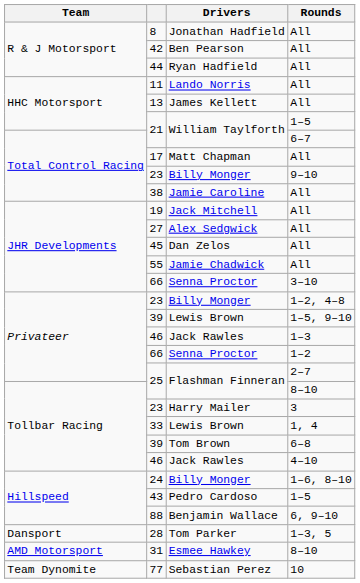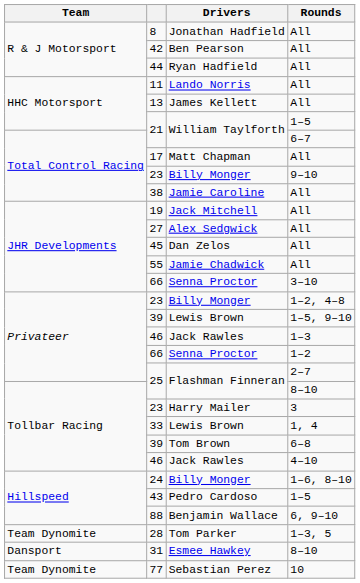 <table class="wikitable" style="font-size: 85%">
 <tr>
 <th>Team</th>
 <th></th>
 <th>Drivers</th>
 <th>Rounds</th>
 </tr>
 <tr>
 <td rowspan=3>R & J Motorsport</td>
 <td>8</td>
 <td nowrap> Jonathan Hadfield</td>
 <td>All</td>
 </tr>
 <tr>
 <td>42</td>
 <td> Ben Pearson</td>
 <td>All</td>
 </tr>
 <tr>
 <td>44</td>
 <td> Ryan Hadfield</td>
 <td>All</td>
 </tr>
 <tr>
 <td rowspan=3>HHC Motorsport</td>
 <td>11</td>
 <td> <a href='#'>Lando Norris</a></td>
 <td>All</td>
 </tr>
 <tr>
 <td>13</td>
 <td> James Kellett</td>
 <td>All</td>
 </tr>
 <tr>
 <td rowspan=2>21</td>
 <td rowspan=2> William Taylforth</td>
 <td>1–5</td>
 </tr>
 <tr>
 <td rowspan=4><a href='#'>Total Control Racing</a></td>
 <td>6–7</td>
 </tr>
 <tr>
 <td>17</td>
 <td> Matt Chapman</td>
 <td>All</td>
 </tr>
 <tr>
 <td>23</td>
 <td> <a href='#'>Billy Monger</a></td>
 <td>9–10</td>
 </tr>
 <tr>
 <td>38</td>
 <td> <a href='#'>Jamie Caroline</a></td>
 <td>All</td>
 </tr>
 <tr>
 <td rowspan=5><a href='#'>JHR Developments</a></td>
 <td>19</td>
 <td> <a href='#'>Jack Mitchell</a></td>
 <td>All</td>
 </tr>
 <tr>
 <td>27</td>
 <td> <a href='#'>Alex Sedgwick</a></td>
 <td>All</td>
 </tr>
 <tr>
 <td>45</td>
 <td> Dan Zelos</td>
 <td>All</td>
 </tr>
 <tr>
 <td>55</td>
 <td> <a href='#'>Jamie Chadwick</a></td>
 <td>All</td>
 </tr>
 <tr>
 <td>66</td>
 <td> <a href='#'>Senna Proctor</a></td>
 <td>3–10</td>
 </tr>
 <tr>
 <td rowspan=5><em>Privateer</em></td>
 <td>23</td>
 <td> <a href='#'>Billy Monger</a></td>
 <td>1–2, 4–8</td>
 </tr>
 <tr>
 <td>39</td>
 <td> Lewis Brown</td>
 <td>1–5, 9–10</td>
 </tr>
 <tr>
 <td>46</td>
 <td> Jack Rawles</td>
 <td>1–3</td>
 </tr>
 <tr>
 <td>66</td>
 <td> <a href='#'>Senna Proctor</a></td>
 <td>1–2</td>
 </tr>
 <tr>
 <td rowspan=2>25</td>
 <td rowspan=2> Flashman Finneran</td>
 <td>2–7</td>
 </tr>
 <tr>
 <td rowspan=5>Tollbar Racing</td>
 <td>8–10</td>
 </tr>
 <tr>
 <td>23</td>
 <td> Harry Mailer</td>
 <td>3</td>
 </tr>
 <tr>
 <td>33</td>
 <td> Lewis Brown</td>
 <td>1, 4</td>
 </tr>
 <tr>
 <td>39</td>
 <td> Tom Brown</td>
 <td>6–8</td>
 </tr>
 <tr>
 <td>46</td>
 <td> Jack Rawles</td>
 <td>4–10</td>
 </tr>
 <tr>
 <td rowspan=3><a href='#'>Hillspeed</a></td>
 <td>24</td>
 <td> <a href='#'>Billy Monger</a></td>
 <td>1–6, 8–10</td>
 </tr>
 <tr>
 <td>43</td>
 <td> Pedro Cardoso</td>
 <td>1–5</td>
 </tr>
 <tr>
 <td>88</td>
 <td> Benjamin Wallace</td>
 <td>6, 9–10</td>
 </tr>
 <tr>
-<td>Dansport</td>
+<td>Team Dynomite</td>
 <td>28</td>
 <td> Tom Parker</td>
 <td>1–3, 5</td>
 </tr>
 <tr>
-<td><a href='#'>AMD Motorsport</a></td>
+<td>Dansport</td>
 <td>31</td>
 <td> <a href='#'>Esmee Hawkey</a></td>
 <td>8–10</td>
 </tr>
 <tr>
 <td>Team Dynomite</td>
 <td>77</td>
 <td> Sebastian Perez</td>
 <td>10</td>
 </tr>
 </table>
